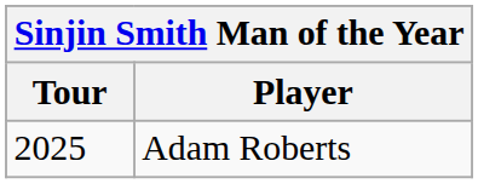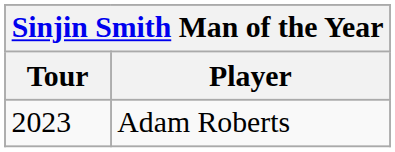 <table class="wikitable" style="margin:0.5em auto;width=480;font-size:100%">
 <tr>
 <th width=200 colspan=2><a href='#'>Sinjin Smith</a> Man of the Year</th>
 </tr>
 <tr>
 <th width=30>Tour</th>
 <th width=100>Player</th>
 </tr>
 <tr>
-<td>2025</td>
+<td>2023</td>
 <td>Adam Roberts</td>
 </tr>
 </table>
